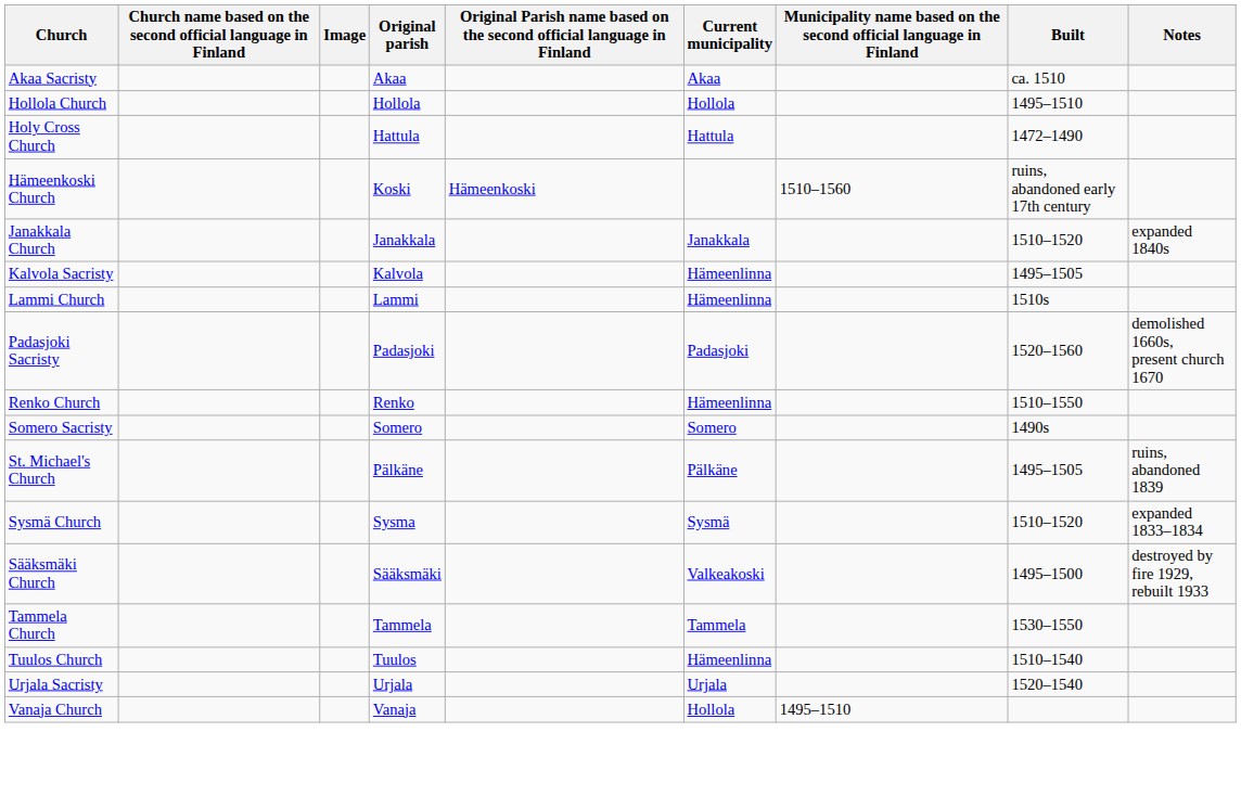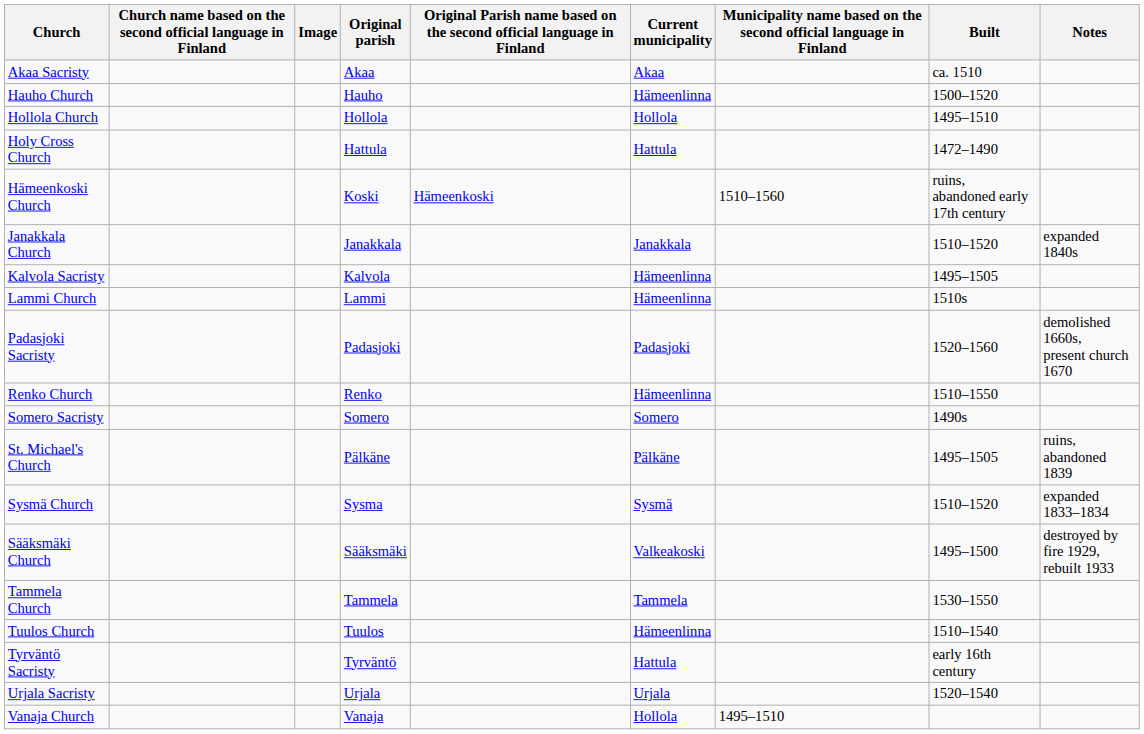 <table class="wikitable sortable">
 <tr>
 <th>Church</th>
 <th>Church name based on the second official language in Finland</th>
 <th>Image</th>
 <th>Original <br> parish</th>
 <th>Original Parish name based on the second official language in Finland</th>
 <th>Current <br> municipality</th>
 <th>Municipality name based on the second official language in Finland</th>
 <th>Built</th>
 <th>Notes</th>
 </tr>
 <tr>
 <td><a href='#'>Akaa Sacristy</a></td>
 <td></td>
 <td></td>
 <td><a href='#'>Akaa</a></td>
 <td></td>
 <td><a href='#'>Akaa</a></td>
 <td></td>
 <td>ca. 1510</td>
+<td></td>
+</tr>
+<tr>
+<td><a href='#'>Hauho Church</a></td>
+<td></td>
+<td></td>
+<td><a href='#'>Hauho</a></td>
+<td></td>
+<td><a href='#'>Hämeenlinna</a></td>
+<td></td>
+<td>1500–1520</td>
 <td></td>
 </tr>
 <tr>
 <td><a href='#'>Hollola Church</a></td>
 <td></td>
 <td></td>
 <td><a href='#'>Hollola</a></td>
 <td></td>
 <td><a href='#'>Hollola</a></td>
 <td></td>
 <td>1495–1510</td>
 <td></td>
 </tr>
 <tr>
 <td><a href='#'>Holy Cross Church</a></td>
 <td></td>
 <td></td>
 <td><a href='#'>Hattula</a></td>
 <td></td>
 <td><a href='#'>Hattula</a></td>
 <td></td>
 <td>1472–1490</td>
 <td></td>
 </tr>
 <tr>
 <td><a href='#'>Hämeenkoski Church</a></td>
 <td></td>
 <td></td>
 <td><a href='#'>Koski</a><br></td>
 <td><a href='#'>Hämeenkoski</a></td>
 <td></td>
 <td>1510–1560</td>
 <td>ruins, <br> abandoned early 17th century</td>
 </tr>
 <tr>
 <td><a href='#'>Janakkala Church</a></td>
 <td></td>
 <td></td>
 <td><a href='#'>Janakkala</a></td>
 <td></td>
 <td><a href='#'>Janakkala</a></td>
 <td></td>
 <td>1510–1520</td>
 <td>expanded 1840s</td>
 </tr>
 <tr>
 <td><a href='#'>Kalvola Sacristy</a></td>
 <td></td>
 <td></td>
 <td><a href='#'>Kalvola</a></td>
 <td></td>
 <td><a href='#'>Hämeenlinna</a></td>
 <td></td>
 <td>1495–1505</td>
 <td></td>
 </tr>
 <tr>
 <td><a href='#'>Lammi Church</a></td>
 <td></td>
 <td></td>
 <td><a href='#'>Lammi</a></td>
 <td></td>
 <td><a href='#'>Hämeenlinna</a></td>
 <td></td>
 <td>1510s</td>
 <td></td>
 </tr>
 <tr>
 <td><a href='#'>Padasjoki Sacristy</a></td>
 <td></td>
 <td></td>
 <td><a href='#'>Padasjoki</a></td>
 <td></td>
 <td><a href='#'>Padasjoki</a></td>
 <td></td>
 <td>1520–1560</td>
 <td>demolished 1660s, <br> present church 1670</td>
 </tr>
 <tr>
 <td><a href='#'>Renko Church</a></td>
 <td></td>
 <td></td>
 <td><a href='#'>Renko</a></td>
 <td></td>
 <td><a href='#'>Hämeenlinna</a></td>
 <td></td>
 <td>1510–1550</td>
 <td></td>
 </tr>
 <tr>
 <td><a href='#'>Somero Sacristy</a></td>
 <td></td>
 <td></td>
 <td><a href='#'>Somero</a></td>
 <td></td>
 <td><a href='#'>Somero</a></td>
 <td></td>
 <td>1490s</td>
 <td></td>
 </tr>
 <tr>
 <td><a href='#'>St. Michael's Church</a></td>
 <td></td>
 <td></td>
 <td><a href='#'>Pälkäne</a></td>
 <td></td>
 <td><a href='#'>Pälkäne</a></td>
 <td></td>
 <td>1495–1505</td>
 <td>ruins, <br> abandoned 1839</td>
 </tr>
 <tr>
 <td><a href='#'>Sysmä Church</a></td>
 <td></td>
 <td></td>
 <td><a href='#'>Sysma</a></td>
 <td></td>
 <td><a href='#'>Sysmä</a></td>
 <td></td>
 <td>1510–1520</td>
 <td>expanded 1833–1834</td>
 </tr>
 <tr>
 <td><a href='#'>Sääksmäki Church</a></td>
 <td></td>
 <td></td>
 <td><a href='#'>Sääksmäki</a></td>
 <td></td>
 <td><a href='#'>Valkeakoski</a></td>
 <td></td>
 <td>1495–1500</td>
 <td>destroyed by fire 1929, <br> rebuilt 1933</td>
 </tr>
 <tr>
 <td><a href='#'>Tammela Church</a></td>
 <td></td>
 <td></td>
 <td><a href='#'>Tammela</a></td>
 <td></td>
 <td><a href='#'>Tammela</a></td>
 <td></td>
 <td>1530–1550</td>
 <td></td>
 </tr>
 <tr>
 <td><a href='#'>Tuulos Church</a></td>
 <td></td>
 <td></td>
 <td><a href='#'>Tuulos</a></td>
 <td></td>
 <td><a href='#'>Hämeenlinna</a></td>
 <td></td>
 <td>1510–1540</td>
 <td></td>
 </tr>
 <tr>
+<td><a href='#'>Tyrväntö Sacristy</a></td>
+<td></td>
+<td></td>
+<td><a href='#'>Tyrväntö</a></td>
+<td></td>
+<td><a href='#'>Hattula</a></td>
+<td></td>
+<td>early 16th century</td>
+<td></td>
+</tr>
+<tr>
 <td><a href='#'>Urjala Sacristy</a></td>
 <td></td>
 <td></td>
 <td><a href='#'>Urjala</a></td>
 <td></td>
 <td><a href='#'>Urjala</a></td>
 <td></td>
 <td>1520–1540</td>
 <td></td>
 </tr>
 <tr>
 <td><a href='#'>Vanaja Church</a></td>
 <td></td>
 <td></td>
 <td><a href='#'>Vanaja</a></td>
 <td></td>
 <td><a href='#'>Hollola</a></td>
 <td>1495–1510</td>
 <td></td>
 </tr>
 </table>
